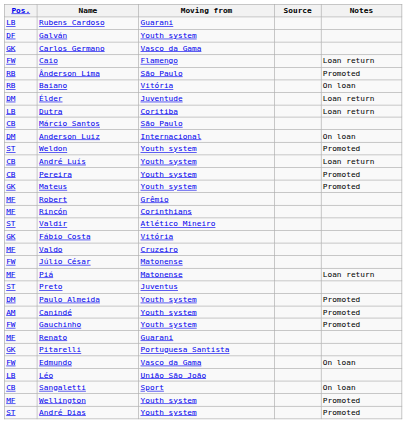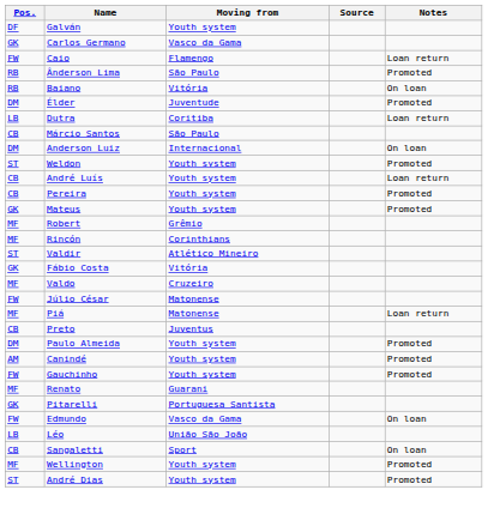 <table class="wikitable sortable" style="width:50%; text-align:center; font-size:95%; text-align:left;">
 <tr>
 <th><a href='#'>Pos.</a></th>
 <th>Name</th>
 <th>Moving from</th>
 <th>Source</th>
 <th>Notes</th>
-</tr>
-<tr>
-<td><a href='#'>LB</a></td>
-<td style="text-align:left;"> <a href='#'>Rubens Cardoso</a></td>
-<td style="text-align:left;"><a href='#'>Guarani</a></td>
-<td></td>
-<td></td>
 </tr>
 <tr>
 <td><a href='#'>DF</a></td>
 <td style="text-align:left;"> <a href='#'>Galván</a></td>
 <td style="text-align:left;"><a href='#'>Youth system</a></td>
 <td></td>
 <td></td>
 </tr>
 <tr>
 <td><a href='#'>GK</a></td>
 <td style="text-align:left;"> <a href='#'>Carlos Germano</a></td>
 <td style="text-align:left;"><a href='#'>Vasco da Gama</a></td>
 <td></td>
 <td></td>
 </tr>
 <tr>
 <td><a href='#'>FW</a></td>
 <td style="text-align:left;"> <a href='#'>Caio</a></td>
 <td style="text-align:left;"><a href='#'>Flamengo</a></td>
 <td></td>
 <td>Loan return</td>
 </tr>
 <tr>
 <td><a href='#'>RB</a></td>
 <td style="text-align:left;"> <a href='#'>Ânderson Lima</a></td>
 <td style="text-align:left;"><a href='#'>São Paulo</a></td>
 <td></td>
 <td>Promoted</td>
 </tr>
 <tr>
 <td><a href='#'>RB</a></td>
 <td style="text-align:left;"> <a href='#'>Baiano</a></td>
 <td style="text-align:left;"><a href='#'>Vitória</a></td>
 <td></td>
 <td>On loan</td>
 </tr>
 <tr>
 <td><a href='#'>DM</a></td>
 <td style="text-align:left;"> <a href='#'>Élder</a></td>
 <td style="text-align:left;"><a href='#'>Juventude</a></td>
 <td></td>
-<td>Loan return</td>
+<td>Promoted</td>
 </tr>
 <tr>
 <td><a href='#'>LB</a></td>
 <td style="text-align:left;"> <a href='#'>Dutra</a></td>
 <td style="text-align:left;"><a href='#'>Coritiba</a></td>
 <td></td>
 <td>Loan return</td>
 </tr>
 <tr>
 <td><a href='#'>CB</a></td>
 <td style="text-align:left;"> <a href='#'>Márcio Santos</a></td>
 <td style="text-align:left;"><a href='#'>São Paulo</a></td>
 <td></td>
 <td></td>
 </tr>
 <tr>
 <td><a href='#'>DM</a></td>
 <td style="text-align:left;"> <a href='#'>Anderson Luiz</a></td>
 <td style="text-align:left;"><a href='#'>Internacional</a></td>
 <td></td>
 <td>On loan</td>
 </tr>
 <tr>
 <td><a href='#'>ST</a></td>
 <td style="text-align:left;"> <a href='#'>Weldon</a></td>
 <td style="text-align:left;"><a href='#'>Youth system</a></td>
 <td></td>
 <td>Promoted</td>
 </tr>
 <tr>
 <td><a href='#'>CB</a></td>
 <td style="text-align:left;"> <a href='#'>André Luís</a></td>
 <td style="text-align:left;"><a href='#'>Youth system</a></td>
 <td></td>
 <td>Loan return</td>
 </tr>
 <tr>
 <td><a href='#'>CB</a></td>
 <td style="text-align:left;"> <a href='#'>Pereira</a></td>
 <td style="text-align:left;"><a href='#'>Youth system</a></td>
 <td></td>
 <td>Promoted</td>
 </tr>
 <tr>
 <td><a href='#'>GK</a></td>
 <td style="text-align:left;"> <a href='#'>Mateus</a></td>
 <td style="text-align:left;"><a href='#'>Youth system</a></td>
 <td></td>
 <td>Promoted</td>
 </tr>
 <tr>
 <td><a href='#'>MF</a></td>
 <td style="text-align:left;"> <a href='#'>Robert</a></td>
 <td style="text-align:left;"><a href='#'>Grêmio</a></td>
 <td></td>
 <td></td>
 </tr>
 <tr>
 <td><a href='#'>MF</a></td>
 <td style="text-align:left;"> <a href='#'>Rincón</a></td>
 <td style="text-align:left;"><a href='#'>Corinthians</a></td>
 <td></td>
 <td></td>
 </tr>
 <tr>
 <td><a href='#'>ST</a></td>
 <td style="text-align:left;"> <a href='#'>Valdir</a></td>
 <td style="text-align:left;"><a href='#'>Atlético Mineiro</a></td>
 <td></td>
 <td></td>
 </tr>
 <tr>
 <td><a href='#'>GK</a></td>
 <td style="text-align:left;"> <a href='#'>Fábio Costa</a></td>
 <td style="text-align:left;"><a href='#'>Vitória</a></td>
 <td></td>
 <td></td>
 </tr>
 <tr>
 <td><a href='#'>MF</a></td>
 <td style="text-align:left;"> <a href='#'>Valdo</a></td>
 <td style="text-align:left;"><a href='#'>Cruzeiro</a></td>
 <td></td>
 <td></td>
 </tr>
 <tr>
 <td><a href='#'>FW</a></td>
 <td style="text-align:left;"> <a href='#'>Júlio César</a></td>
 <td style="text-align:left;"><a href='#'>Matonense</a></td>
 <td></td>
 <td></td>
 </tr>
 <tr>
 <td><a href='#'>MF</a></td>
 <td style="text-align:left;"> <a href='#'>Piá</a></td>
 <td style="text-align:left;"><a href='#'>Matonense</a></td>
 <td></td>
 <td>Loan return</td>
 </tr>
 <tr>
-<td><a href='#'>ST</a></td>
+<td><a href='#'>CB</a></td>
 <td style="text-align:left;"> <a href='#'>Preto</a></td>
 <td style="text-align:left;"><a href='#'>Juventus</a></td>
 <td></td>
 <td></td>
 </tr>
 <tr>
 <td><a href='#'>DM</a></td>
 <td style="text-align:left;"> <a href='#'>Paulo Almeida</a></td>
 <td style="text-align:left;"><a href='#'>Youth system</a></td>
 <td></td>
 <td>Promoted</td>
 </tr>
 <tr>
 <td><a href='#'>AM</a></td>
 <td style="text-align:left;"> <a href='#'>Canindé</a></td>
 <td style="text-align:left;"><a href='#'>Youth system</a></td>
 <td></td>
 <td>Promoted</td>
 </tr>
 <tr>
 <td><a href='#'>FW</a></td>
 <td style="text-align:left;"> <a href='#'>Gauchinho</a></td>
 <td style="text-align:left;"><a href='#'>Youth system</a></td>
 <td></td>
 <td>Promoted</td>
 </tr>
 <tr>
 <td><a href='#'>MF</a></td>
 <td style="text-align:left;"> <a href='#'>Renato</a></td>
 <td style="text-align:left;"><a href='#'>Guarani</a></td>
 <td></td>
 <td></td>
 </tr>
 <tr>
 <td><a href='#'>GK</a></td>
 <td style="text-align:left;"> <a href='#'>Pitarelli</a></td>
 <td style="text-align:left;"><a href='#'>Portuguesa Santista</a></td>
 <td></td>
 <td></td>
 </tr>
 <tr>
 <td><a href='#'>FW</a></td>
 <td style="text-align:left;"> <a href='#'>Edmundo</a></td>
 <td style="text-align:left;"><a href='#'>Vasco da Gama</a></td>
 <td></td>
 <td>On loan</td>
 </tr>
 <tr>
 <td><a href='#'>LB</a></td>
 <td style="text-align:left;"> <a href='#'>Léo</a></td>
 <td style="text-align:left;"><a href='#'>União São João</a></td>
 <td></td>
 <td></td>
 </tr>
 <tr>
 <td><a href='#'>CB</a></td>
 <td style="text-align:left;"> <a href='#'>Sangaletti</a></td>
 <td style="text-align:left;"><a href='#'>Sport</a></td>
 <td></td>
 <td>On loan</td>
 </tr>
 <tr>
 <td><a href='#'>MF</a></td>
 <td style="text-align:left;"> <a href='#'>Wellington</a></td>
 <td style="text-align:left;"><a href='#'>Youth system</a></td>
 <td></td>
 <td>Promoted</td>
 </tr>
 <tr>
 <td><a href='#'>ST</a></td>
 <td style="text-align:left;"> <a href='#'>André Dias</a></td>
 <td style="text-align:left;"><a href='#'>Youth system</a></td>
 <td></td>
 <td>Promoted</td>
 </tr>
 </table>
